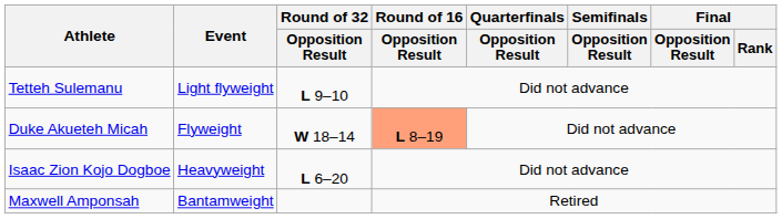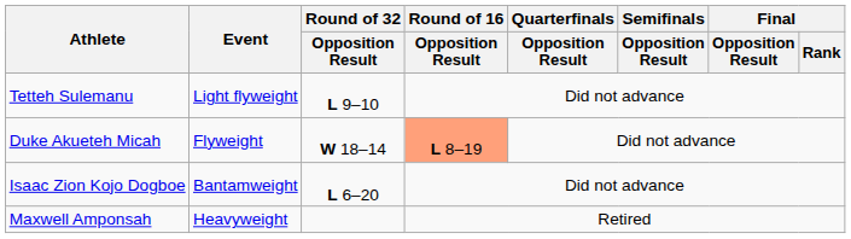 <table class="wikitable" style="font-size:90%">
 <tr>
 <th rowspan=2>Athlete</th>
 <th rowspan=2>Event</th>
 <th>Round of 32</th>
 <th>Round of 16</th>
 <th>Quarterfinals</th>
 <th>Semifinals</th>
 <th colspan=2>Final</th>
 </tr>
 <tr style="font-size:95%">
 <th>Opposition<br>Result</th>
 <th>Opposition<br>Result</th>
 <th>Opposition<br>Result</th>
 <th>Opposition<br>Result</th>
 <th>Opposition<br>Result</th>
 <th>Rank</th>
 </tr>
 <tr align=center>
 <td align=left><a href='#'>Tetteh Sulemanu</a></td>
 <td align=left><a href='#'>Light flyweight</a></td>
 <td><br><strong>L</strong> 9–10</td>
 <td colspan=5>Did not advance</td>
 </tr>
 <tr align=center>
 <td align=left><a href='#'>Duke Akueteh Micah</a></td>
 <td align=left><a href='#'>Flyweight</a></td>
 <td><br><strong>W</strong> 18–14</td>
 <td style="background: lightsalmon;"><br><strong>L</strong> 8–19</td>
 <td colspan=4>Did not advance</td>
 </tr>
 <tr align=center>
 <td align=left><a href='#'>Isaac Zion Kojo Dogboe</a></td>
-<td align=left><a href='#'>Heavyweight</a></td>
+<td align=left><a href='#'>Bantamweight</a></td>
 <td><br><strong>L</strong> 6–20</td>
 <td colspan=5>Did not advance</td>
 </tr>
 <tr align=center>
 <td align=left><a href='#'>Maxwell Amponsah</a></td>
-<td align=left><a href='#'>Bantamweight</a></td>
+<td align=left><a href='#'>Heavyweight</a></td>
 <td></td>
 <td colspan=5>Retired</td>
 </tr>
 </table>
